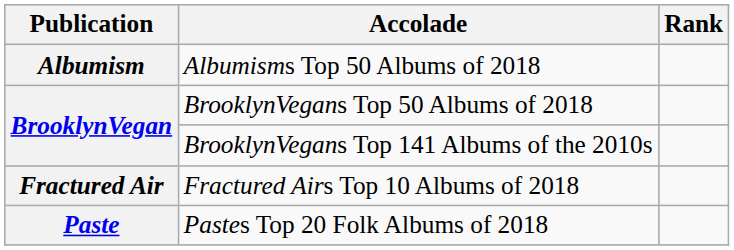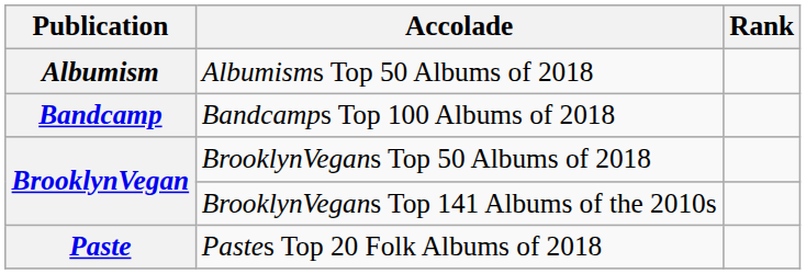 <table class="wikitable sortable plainrowheaders">
 <tr>
 <th scope="col">Publication</th>
 <th scope="col">Accolade</th>
 <th scope="col">Rank</th>
 </tr>
 <tr>
 <th scope="row"><em>Albumism</em></th>
 <td><em>Albumism</em>s Top 50 Albums of 2018</td>
 <td></td>
 </tr>
 <tr>
+<th scope="row"><em><a href='#'>Bandcamp</a></em></th>
+<td><em>Bandcamp</em>s Top 100 Albums of 2018</td>
+<td></td>
+</tr>
+<tr>
 <th rowspan=2 scope="row"><em><a href='#'>BrooklynVegan</a></em></th>
 <td><em>BrooklynVegan</em>s Top 50 Albums of 2018</td>
 <td></td>
 </tr>
 <tr>
 <td><em>BrooklynVegan</em>s Top 141 Albums of the 2010s</td>
 <td></td>
 </tr>
 <tr>
-<th scope="row"><em>Fractured Air</em></th>
-<td><em>Fractured Air</em>s Top 10 Albums of 2018</td>
-<td></td>
-</tr>
-<tr>
 <th scope="row"><em><a href='#'>Paste</a></em></th>
 <td><em>Paste</em>s Top 20 Folk Albums of 2018</td>
 <td></td>
 </tr>
 </table>
